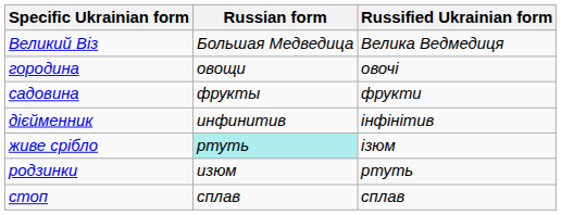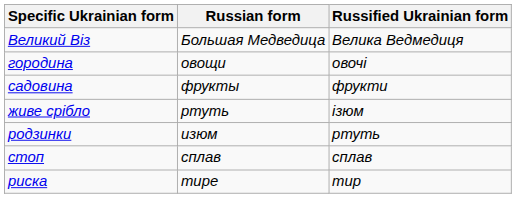 <table class="wikitable">
 <tr>
 <th>Specific Ukrainian form</th>
 <th>Russian form</th>
 <th>Russified Ukrainian form</th>
 </tr>
 <tr>
 <td><em><a href='#'>Великий Віз</a></em></td>
 <td><em>Большая Медведица</em></td>
 <td><em>Велика Ведмедиця</em></td>
 </tr>
 <tr>
 <td><em><a href='#'>городина</a></em></td>
 <td><em>овощи</em></td>
 <td><em>овочі</em></td>
 </tr>
 <tr>
 <td><em><a href='#'>садовина</a></em></td>
 <td><em>фрукты</em></td>
 <td><em>фрукти</em></td>
 </tr>
 <tr>
-<td><em><a href='#'>дієйменник</a></em></td>
-<td><em>инфинитив</em></td>
-<td><em>інфінітив</em></td>
-</tr>
-<tr>
 <td><em><a href='#'>живе срібло</a></em></td>
-<td style="background: paleturquoise;"><em>ртуть</em></td>
+<td><em>ртуть</em></td>
 <td><em>ізюм</em></td>
 </tr>
 <tr>
 <td><em><a href='#'>родзинки</a></em></td>
 <td><em>изюм</em></td>
 <td><em>ртуть</em></td>
 </tr>
 <tr>
 <td><em><a href='#'>стоп</a></em></td>
 <td><em>сплав</em></td>
 <td><em>сплав</em></td>
 </tr>
+<tr>
+<td><em><a href='#'>риска</a></em></td>
+<td><em>тире</em></td>
+<td><em>тир</em></td>
+</tr>
 </table>
